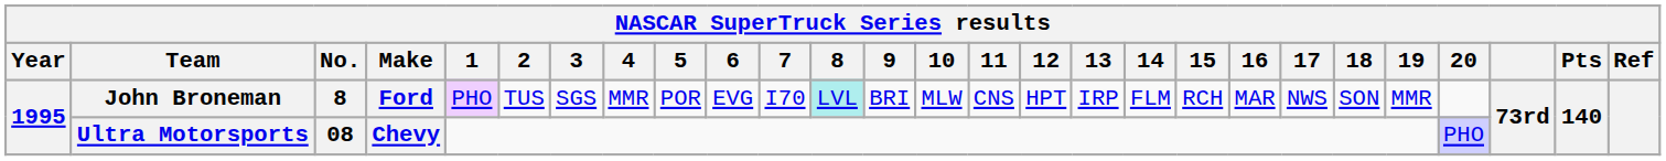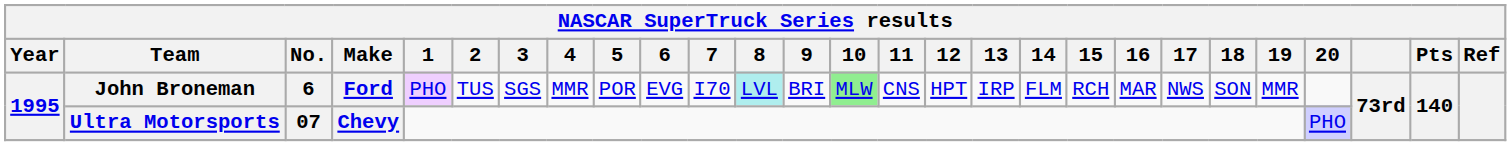 <table class="wikitable" style="text-align:center; font-size:75%">
 <tr>
 <th colspan=45><a href='#'>NASCAR SuperTruck Series</a> results</th>
 </tr>
 <tr>
 <th>Year</th>
 <th>Team</th>
 <th>No.</th>
 <th>Make</th>
 <th>1</th>
 <th>2</th>
 <th>3</th>
 <th>4</th>
 <th>5</th>
 <th>6</th>
 <th>7</th>
 <th>8</th>
 <th>9</th>
 <th>10</th>
 <th>11</th>
 <th>12</th>
 <th>13</th>
 <th>14</th>
 <th>15</th>
 <th>16</th>
 <th>17</th>
 <th>18</th>
 <th>19</th>
 <th>20</th>
 <th></th>
 <th>Pts</th>
 <th>Ref</th>
 </tr>
 <tr>
 <th rowspan=2><a href='#'>1995</a></th>
 <th>John Broneman</th>
-<th>8</th>
+<th>6</th>
 <th><a href='#'>Ford</a></th>
 <td style="background:#EFCFFF;"><a href='#'>PHO</a><br></td>
 <td><a href='#'>TUS</a></td>
 <td><a href='#'>SGS</a></td>
 <td><a href='#'>MMR</a></td>
 <td><a href='#'>POR</a></td>
 <td><a href='#'>EVG</a></td>
 <td><a href='#'>I70</a></td>
 <td style="background: paleturquoise;"><a href='#'>LVL</a></td>
 <td><a href='#'>BRI</a></td>
-<td><a href='#'>MLW</a></td>
+<td style="background: lightgreen;"><a href='#'>MLW</a></td>
 <td><a href='#'>CNS</a></td>
 <td><a href='#'>HPT</a></td>
 <td><a href='#'>IRP</a></td>
 <td><a href='#'>FLM</a></td>
 <td><a href='#'>RCH</a></td>
 <td><a href='#'>MAR</a></td>
 <td><a href='#'>NWS</a></td>
 <td><a href='#'>SON</a></td>
 <td><a href='#'>MMR</a></td>
 <td></td>
 <th rowspan=2>73rd</th>
 <th rowspan=2>140</th>
 <th rowspan=2></th>
 </tr>
 <tr>
 <th><a href='#'>Ultra Motorsports</a></th>
-<th>08</th>
+<th>07</th>
 <th><a href='#'>Chevy</a></th>
 <td colspan=19></td>
 <td style="background:#CFCFFF;"><a href='#'>PHO</a><br></td>
 </tr>
 </table>
